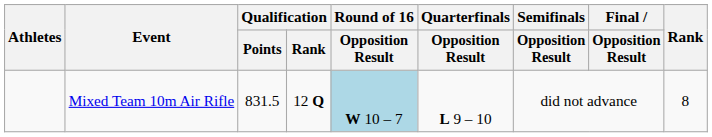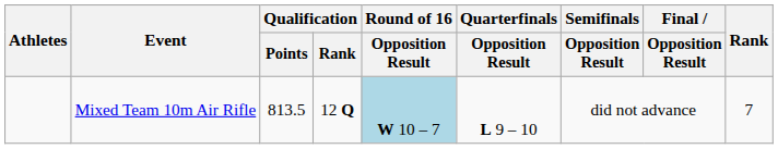 <table class="wikitable" style="font-size:90%;">
 <tr>
 <th rowspan=2>Athletes</th>
 <th rowspan=2>Event</th>
 <th colspan=2>Qualification</th>
 <th>Round of 16</th>
 <th>Quarterfinals</th>
 <th>Semifinals</th>
 <th>Final / </th>
 <th rowspan=2>Rank</th>
 </tr>
 <tr style="font-size:95%">
 <th>Points</th>
 <th>Rank</th>
 <th>Opposition<br>Result</th>
 <th>Opposition<br>Result</th>
 <th>Opposition<br>Result</th>
 <th>Opposition<br>Result</th>
 </tr>
 <tr align=center>
 <td align=left><br></td>
 <td align=left><a href='#'>Mixed Team 10m Air Rifle</a></td>
-<td>831.5</td>
+<td>813.5</td>
 <td>12 <strong>Q</strong></td>
 <td style="background: lightblue;"><br><br><strong>W</strong> 10 – 7</td>
 <td><br><br><strong>L</strong> 9 – 10</td>
 <td colspan=2>did not advance</td>
-<td>8</td>
+<td>7</td>
 </tr>
 </table>
